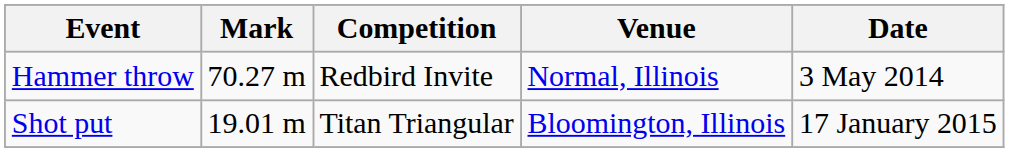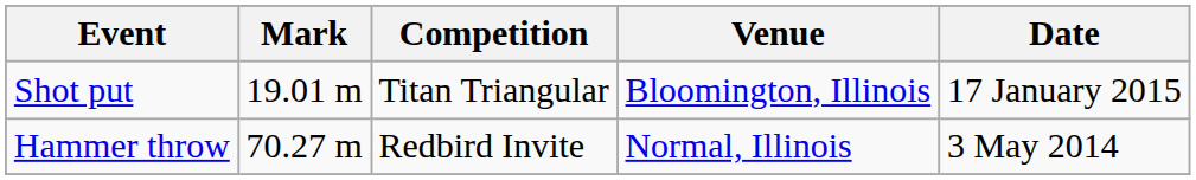 <table class=wikitable>
 <tr>
 <th>Event</th>
 <th>Mark</th>
 <th>Competition</th>
 <th>Venue</th>
 <th>Date</th>
 </tr>
 <tr>
+<td><a href='#'>Shot put</a></td>
+<td>19.01 m </td>
+<td>Titan Triangular</td>
+<td><a href='#'>Bloomington, Illinois</a></td>
+<td>17 January 2015</td>
+</tr>
+<tr>
 <td><a href='#'>Hammer throw</a></td>
 <td>70.27 m</td>
 <td>Redbird Invite</td>
 <td><a href='#'>Normal, Illinois</a></td>
 <td>3 May 2014</td>
 </tr>
-<tr>
-<td><a href='#'>Shot put</a></td>
-<td>19.01 m </td>
-<td>Titan Triangular</td>
-<td><a href='#'>Bloomington, Illinois</a></td>
-<td>17 January 2015</td>
-</tr>
 </table>
